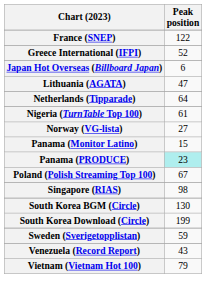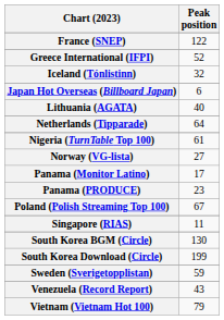 <table class="wikitable sortable plainrowheaders" style="text-align:center">
 <tr>
 <th scope="col">Chart (2023)</th>
 <th scope="col">Peak<br>position</th>
 </tr>
 <tr>
 </tr>
 <tr>
 </tr>
 <tr>
 </tr>
 <tr>
 </tr>
 <tr>
 </tr>
 <tr>
 </tr>
 <tr>
 </tr>
 <tr>
 <th scope="row">France (<a href='#'>SNEP</a>)</th>
 <td>122</td>
 </tr>
 <tr>
 </tr>
 <tr>
 </tr>
 <tr>
 <th scope="row">Greece International (<a href='#'>IFPI</a>)</th>
 <td>52</td>
 </tr>
 <tr>
+<th scope="row">Iceland (<a href='#'>Tónlistinn</a>)</th>
+<td>32</td>
+</tr>
+<tr>
 </tr>
 <tr>
 <th scope="row"><a href='#'>Japan Hot Overseas</a> (<em><a href='#'>Billboard Japan</a></em>)</th>
 <td>6</td>
 </tr>
 <tr>
 <th scope="row">Lithuania (<a href='#'>AGATA</a>)</th>
-<td>47</td>
+<td>40</td>
 </tr>
 <tr>
 </tr>
 <tr>
 <th scope="row">Netherlands (<a href='#'>Tipparade</a>)</th>
 <td>64</td>
 </tr>
 <tr>
 </tr>
 <tr>
 <th scope="row">Nigeria (<a href='#'><em>TurnTable</em> Top 100</a>)</th>
 <td>61</td>
 </tr>
 <tr>
 <th scope="row">Norway (<a href='#'>VG-lista</a>)</th>
 <td>27</td>
 </tr>
 <tr>
 <th scope="row">Panama (<a href='#'>Monitor Latino</a>)</th>
-<td>15</td>
+<td>17</td>
 </tr>
 <tr>
 <th scope="row">Panama (<a href='#'>PRODUCE</a>)</th>
-<td style="background: paleturquoise;">23</td>
+<td>23</td>
 </tr>
 <tr>
 <th scope="row">Poland (<a href='#'>Polish Streaming Top 100</a>)</th>
 <td>67</td>
 </tr>
 <tr>
 </tr>
 <tr>
 <th scope="row">Singapore (<a href='#'>RIAS</a>)</th>
-<td>98</td>
+<td>11</td>
 </tr>
 <tr>
 </tr>
 <tr>
 <th scope="row">South Korea BGM (<a href='#'>Circle</a>)</th>
 <td>130</td>
 </tr>
 <tr>
 <th scope="row">South Korea Download (<a href='#'>Circle</a>)</th>
 <td>199</td>
 </tr>
 <tr>
 </tr>
 <tr>
 <th scope="row">Sweden (<a href='#'>Sverigetopplistan</a>)</th>
 <td>59</td>
 </tr>
 <tr>
 </tr>
 <tr>
 </tr>
 <tr>
 </tr>
 <tr>
 </tr>
 <tr>
 </tr>
 <tr>
 </tr>
 <tr>
 </tr>
 <tr>
 </tr>
 <tr>
 <th scope="row">Venezuela (<a href='#'>Record Report</a>)</th>
 <td>43</td>
 </tr>
 <tr>
 <th scope="row">Vietnam (<a href='#'>Vietnam Hot 100</a>)</th>
 <td>79</td>
 </tr>
 </table>
